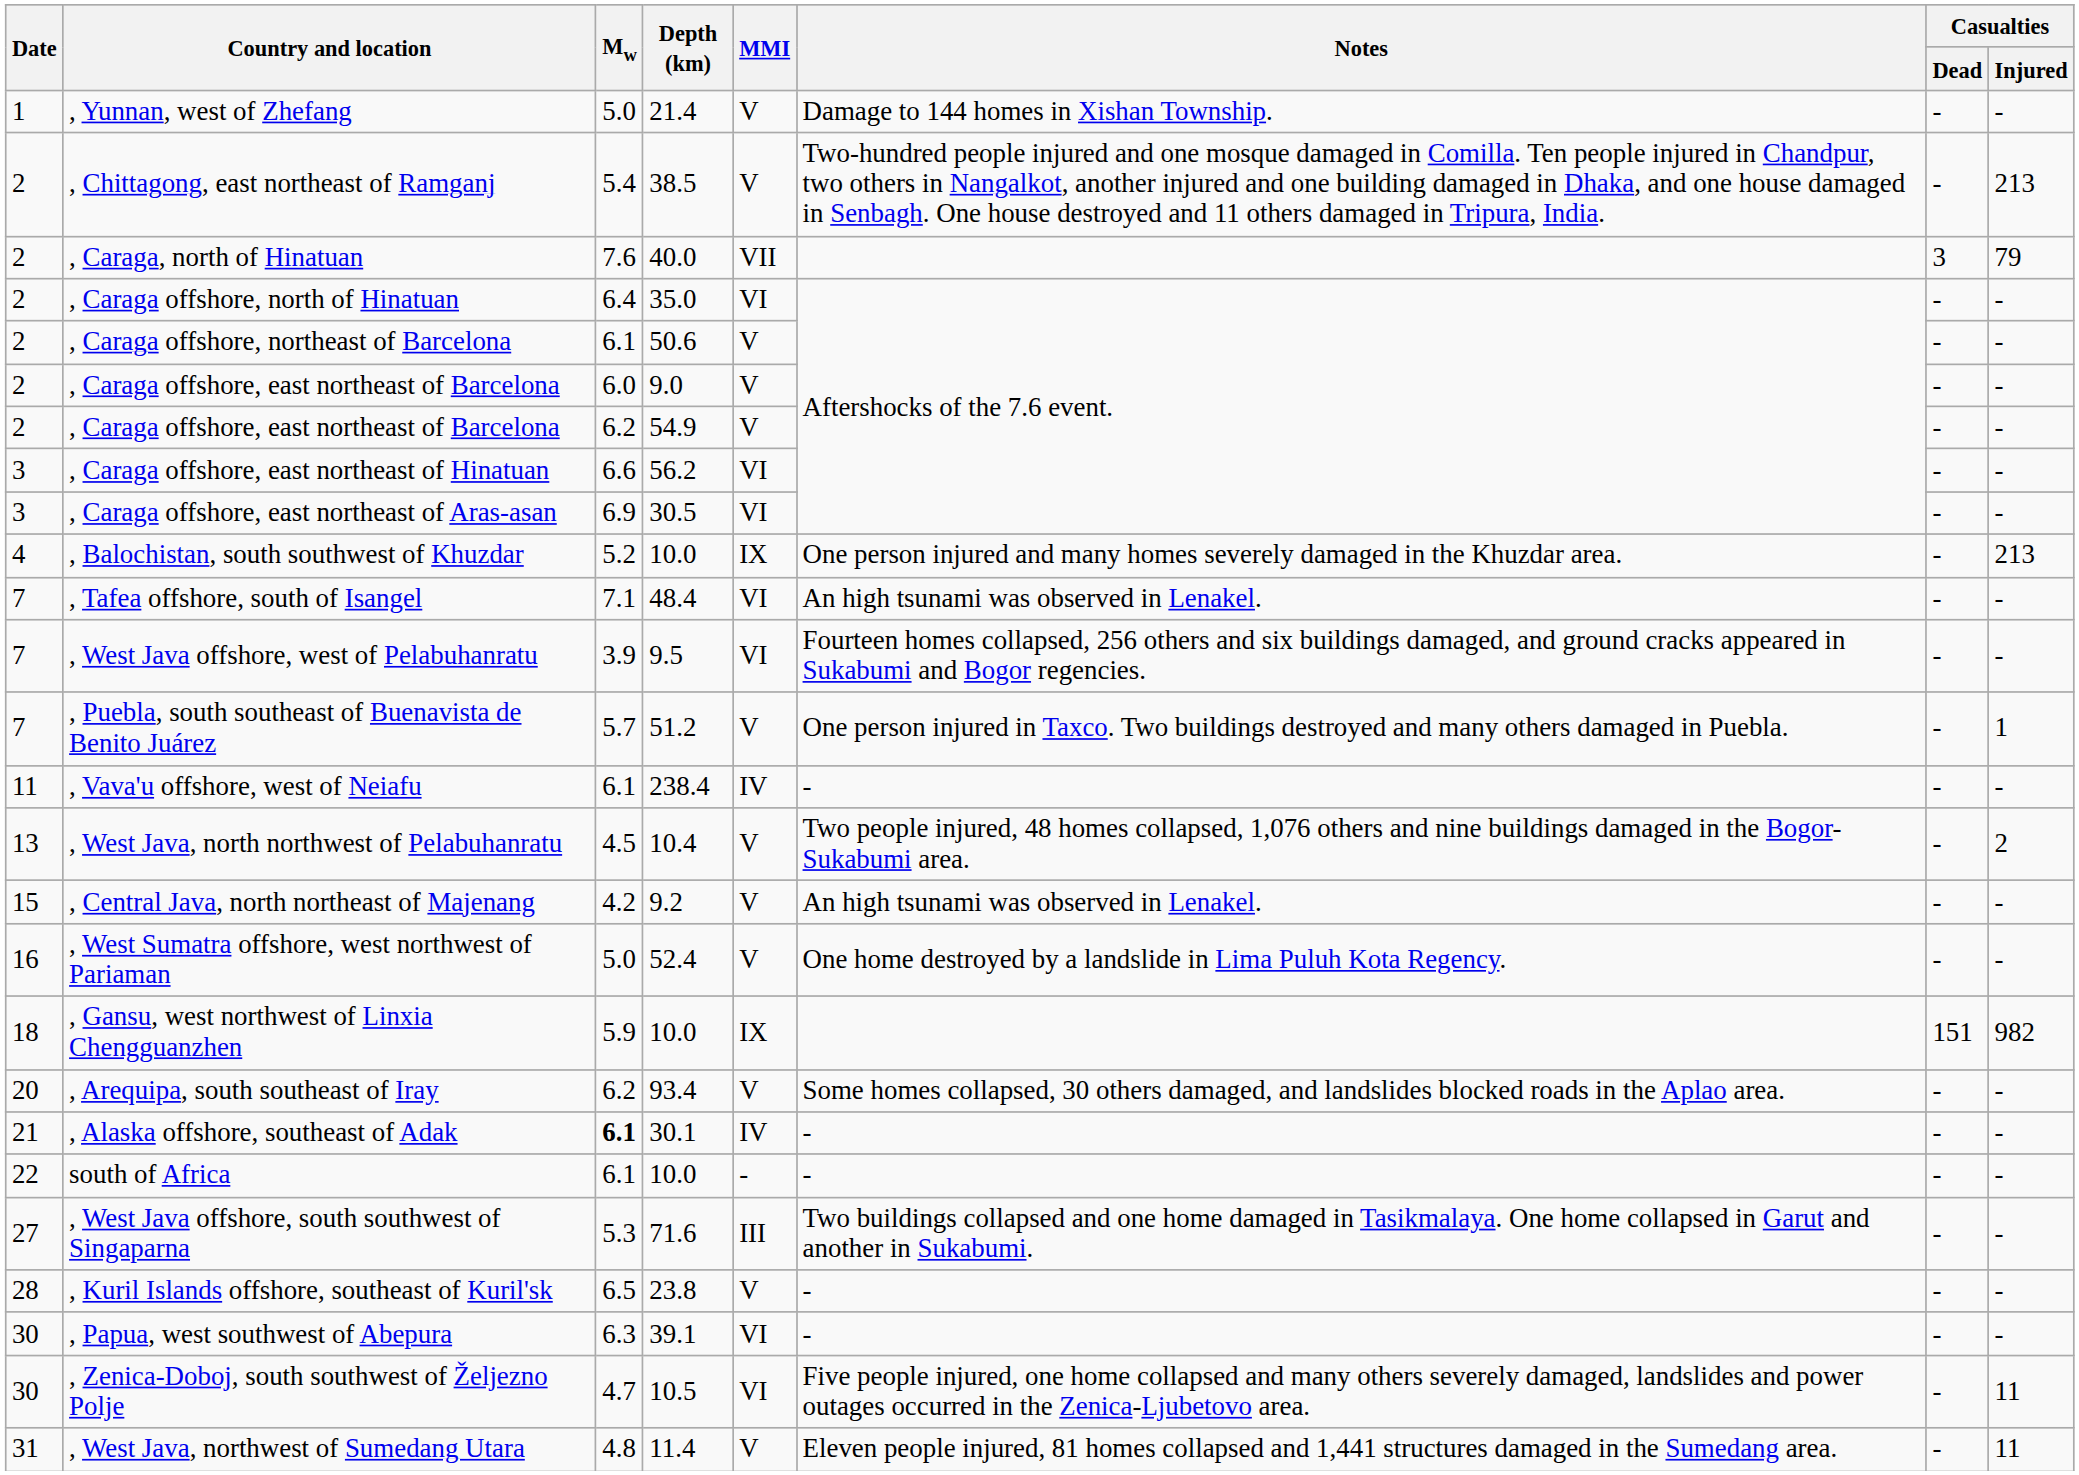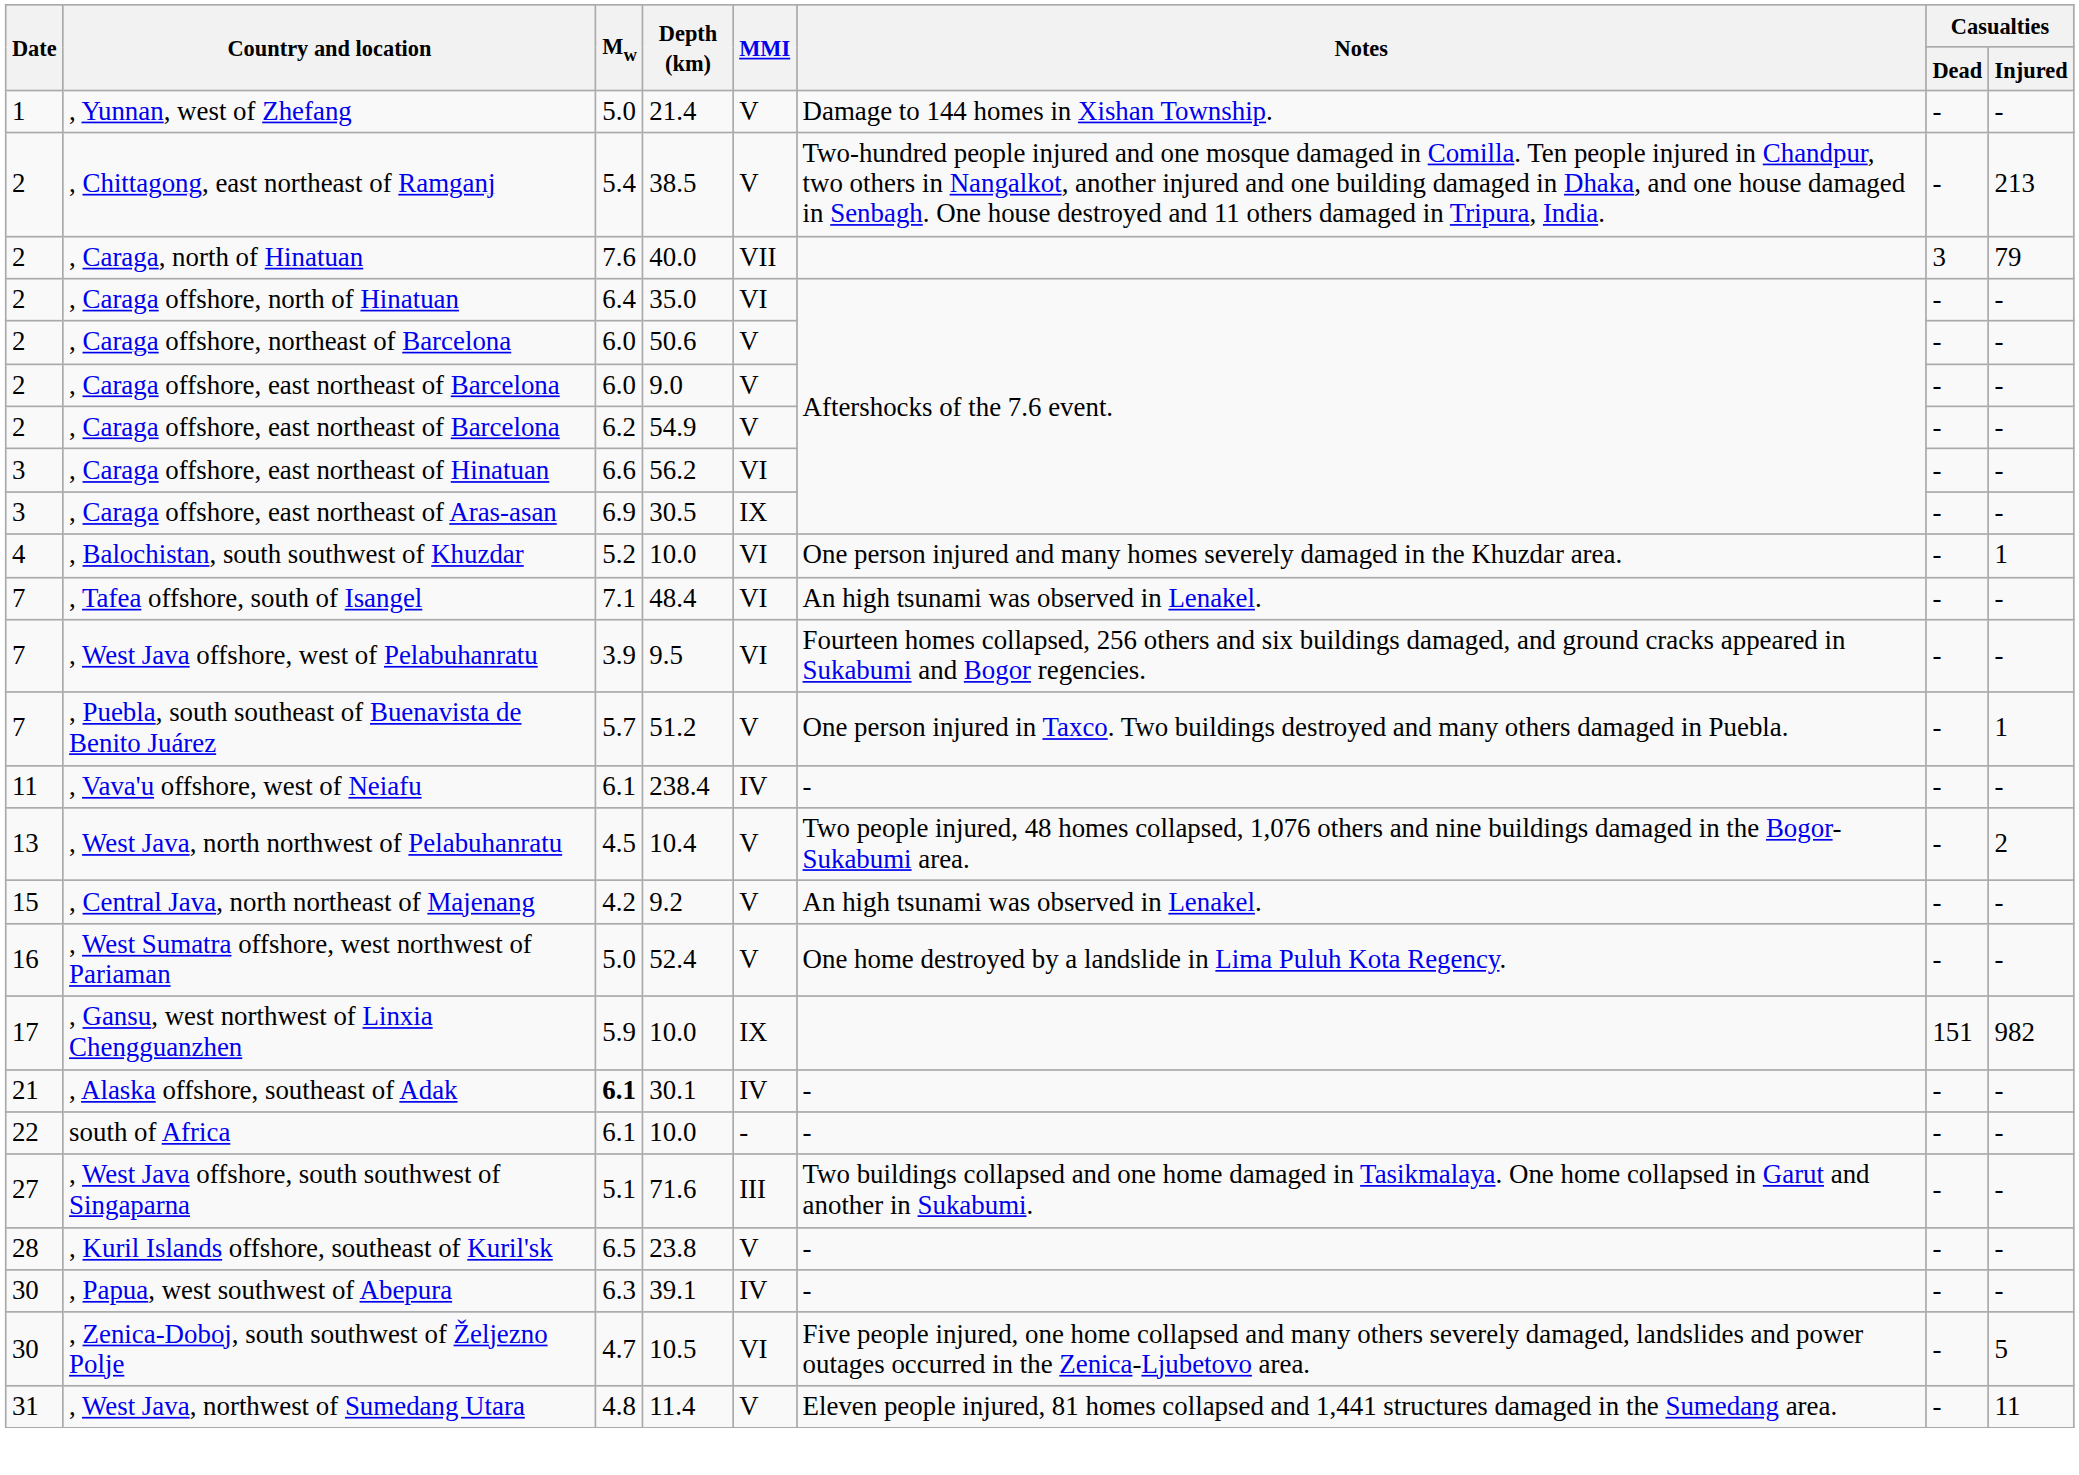 <table class="wikitable sortable" style="border:1px black;  margin-left:1em;">
 <tr>
 <th rowspan="2"><small>Date</small></th>
 <th rowspan="2" style="width: 310px"><small>Country and location</small></th>
 <th rowspan="2"><small>M<sub>w</sub></small></th>
 <th rowspan="2"><small>Depth (km)</small></th>
 <th rowspan="2"><small><a href='#'>MMI</a></small></th>
 <th rowspan="2" class="unsortable"><small>Notes</small></th>
 <th colspan="2"><small>Casualties</small></th>
 </tr>
 <tr>
 <th><small>Dead</small></th>
 <th><small>Injured</small></th>
 </tr>
 <tr>
 <td>1</td>
 <td>, <a href='#'>Yunnan</a>,  west of <a href='#'>Zhefang</a></td>
 <td>5.0</td>
 <td>21.4</td>
 <td>V</td>
 <td>Damage to 144 homes in <a href='#'>Xishan Township</a>.</td>
 <td>-</td>
 <td>-</td>
 </tr>
 <tr>
 <td>2</td>
 <td>, <a href='#'>Chittagong</a>,  east northeast of <a href='#'>Ramganj</a></td>
 <td>5.4</td>
 <td>38.5</td>
 <td>V</td>
 <td>Two-hundred people injured and one mosque damaged in <a href='#'>Comilla</a>. Ten people injured in <a href='#'>Chandpur</a>, two others in <a href='#'>Nangalkot</a>, another injured and one building damaged in <a href='#'>Dhaka</a>, and one house damaged in <a href='#'>Senbagh</a>. One house destroyed and 11 others damaged in <a href='#'>Tripura</a>, <a href='#'>India</a>.</td>
 <td>-</td>
 <td>213</td>
 </tr>
 <tr>
 <td>2</td>
 <td>, <a href='#'>Caraga</a>,  north of <a href='#'>Hinatuan</a></td>
 <td>7.6</td>
 <td>40.0</td>
 <td>VII</td>
 <td></td>
 <td>3</td>
 <td>79</td>
 </tr>
 <tr>
 <td>2</td>
 <td>, <a href='#'>Caraga</a> offshore,  north of <a href='#'>Hinatuan</a></td>
 <td>6.4</td>
 <td>35.0</td>
 <td>VI</td>
 <td rowspan="6">Aftershocks of the 7.6 event.</td>
 <td>-</td>
 <td>-</td>
 </tr>
 <tr>
 <td>2</td>
 <td>, <a href='#'>Caraga</a> offshore,  northeast of <a href='#'>Barcelona</a></td>
-<td>6.1</td>
+<td>6.0</td>
 <td>50.6</td>
 <td>V</td>
 <td>-</td>
 <td>-</td>
 </tr>
 <tr>
 <td>2</td>
 <td>, <a href='#'>Caraga</a> offshore,  east northeast of <a href='#'>Barcelona</a></td>
 <td>6.0</td>
 <td>9.0</td>
 <td>V</td>
 <td>-</td>
 <td>-</td>
 </tr>
 <tr>
 <td>2</td>
 <td>, <a href='#'>Caraga</a> offshore,  east northeast of <a href='#'>Barcelona</a></td>
 <td>6.2</td>
 <td>54.9</td>
 <td>V</td>
 <td>-</td>
 <td>-</td>
 </tr>
 <tr>
 <td>3</td>
 <td>, <a href='#'>Caraga</a> offshore,  east northeast of <a href='#'>Hinatuan</a></td>
 <td>6.6</td>
 <td>56.2</td>
 <td>VI</td>
 <td>-</td>
 <td>-</td>
 </tr>
 <tr>
 <td>3</td>
 <td>, <a href='#'>Caraga</a> offshore,  east northeast of <a href='#'>Aras-asan</a></td>
 <td>6.9</td>
 <td>30.5</td>
-<td>VI</td>
+<td>IX</td>
 <td>-</td>
 <td>-</td>
 </tr>
 <tr>
 <td>4</td>
 <td>, <a href='#'>Balochistan</a>,  south southwest of <a href='#'>Khuzdar</a></td>
 <td>5.2</td>
 <td>10.0</td>
-<td>IX</td>
+<td>VI</td>
 <td>One person injured and many homes severely damaged in the Khuzdar area.</td>
 <td>-</td>
-<td>213</td>
+<td>1</td>
 </tr>
 <tr>
 <td>7</td>
 <td>, <a href='#'>Tafea</a> offshore,  south of <a href='#'>Isangel</a></td>
 <td>7.1</td>
 <td>48.4</td>
 <td>VI</td>
 <td>An  high tsunami was observed in <a href='#'>Lenakel</a>.</td>
 <td>-</td>
 <td>-</td>
 </tr>
 <tr>
 <td>7</td>
 <td>, <a href='#'>West Java</a> offshore,  west of <a href='#'>Pelabuhanratu</a></td>
 <td>3.9</td>
 <td>9.5</td>
 <td>VI</td>
 <td>Fourteen homes collapsed, 256 others and six buildings damaged, and ground cracks appeared in <a href='#'>Sukabumi</a> and <a href='#'>Bogor</a> regencies.</td>
 <td>-</td>
 <td>-</td>
 </tr>
 <tr>
 <td>7</td>
 <td>, <a href='#'>Puebla</a>,  south southeast of <a href='#'>Buenavista de Benito Juárez</a></td>
 <td>5.7</td>
 <td>51.2</td>
 <td>V</td>
 <td>One person injured in <a href='#'>Taxco</a>. Two buildings destroyed and many others damaged in Puebla.</td>
 <td>-</td>
 <td>1</td>
 </tr>
 <tr>
 <td>11</td>
 <td>, <a href='#'>Vava'u</a> offshore,  west of <a href='#'>Neiafu</a></td>
 <td>6.1</td>
 <td>238.4</td>
 <td>IV</td>
 <td>-</td>
 <td>-</td>
 <td>-</td>
 </tr>
 <tr>
 <td>13</td>
 <td>, <a href='#'>West Java</a>,  north northwest of <a href='#'>Pelabuhanratu</a></td>
 <td>4.5</td>
 <td>10.4</td>
 <td>V</td>
 <td>Two people injured, 48 homes collapsed, 1,076 others and nine buildings damaged in the <a href='#'>Bogor</a>-<a href='#'>Sukabumi</a> area.</td>
 <td>-</td>
 <td>2</td>
 </tr>
 <tr>
 <td>15</td>
 <td>, <a href='#'>Central Java</a>,  north northeast of <a href='#'>Majenang</a></td>
 <td>4.2</td>
 <td>9.2</td>
 <td>V</td>
 <td>An  high tsunami was observed in <a href='#'>Lenakel</a>.</td>
 <td>-</td>
 <td>-</td>
 </tr>
 <tr>
 <td>16</td>
 <td>, <a href='#'>West Sumatra</a> offshore,  west northwest of <a href='#'>Pariaman</a></td>
 <td>5.0</td>
 <td>52.4</td>
 <td>V</td>
 <td>One home destroyed by a landslide in <a href='#'>Lima Puluh Kota Regency</a>.</td>
 <td>-</td>
 <td>-</td>
 </tr>
 <tr>
-<td>18</td>
+<td>17</td>
 <td>, <a href='#'>Gansu</a>,  west northwest of <a href='#'>Linxia Chengguanzhen</a></td>
 <td>5.9</td>
 <td>10.0</td>
 <td>IX</td>
 <td></td>
 <td>151</td>
 <td>982</td>
-</tr>
-<tr>
-<td>20</td>
-<td>, <a href='#'>Arequipa</a>,  south southeast of <a href='#'>Iray</a></td>
-<td>6.2</td>
-<td>93.4</td>
-<td>V</td>
-<td>Some homes collapsed, 30 others damaged, and landslides blocked roads in the <a href='#'>Aplao</a> area.</td>
-<td>-</td>
-<td>-</td>
 </tr>
 <tr>
 <td>21</td>
 <td>, <a href='#'>Alaska</a> offshore,  southeast of <a href='#'>Adak</a></td>
 <td><strong>6.1</strong></td>
 <td>30.1</td>
 <td>IV</td>
 <td>-</td>
 <td>-</td>
 <td>-</td>
 </tr>
 <tr>
 <td>22</td>
 <td>south of <a href='#'>Africa</a></td>
 <td>6.1</td>
 <td>10.0</td>
 <td>-</td>
 <td>-</td>
 <td>-</td>
 <td>-</td>
 </tr>
 <tr>
 <td>27</td>
 <td>, <a href='#'>West Java</a> offshore,  south southwest of <a href='#'>Singaparna</a></td>
-<td>5.3</td>
+<td>5.1</td>
 <td>71.6</td>
 <td>III</td>
 <td>Two buildings collapsed and one home damaged in <a href='#'>Tasikmalaya</a>. One home collapsed in <a href='#'>Garut</a> and another in <a href='#'>Sukabumi</a>.</td>
 <td>-</td>
 <td>-</td>
 </tr>
 <tr>
 <td>28</td>
 <td>, <a href='#'>Kuril Islands</a> offshore,  southeast of <a href='#'>Kuril'sk</a></td>
 <td>6.5</td>
 <td>23.8</td>
 <td>V</td>
 <td>-</td>
 <td>-</td>
 <td>-</td>
 </tr>
 <tr>
 <td>30</td>
 <td>, <a href='#'>Papua</a>,  west southwest of <a href='#'>Abepura</a></td>
 <td>6.3</td>
 <td>39.1</td>
-<td>VI</td>
+<td>IV</td>
 <td>-</td>
 <td>-</td>
 <td>-</td>
 </tr>
 <tr>
 <td>30</td>
 <td>, <a href='#'>Zenica-Doboj</a>,  south southwest of <a href='#'>Željezno Polje</a></td>
 <td>4.7</td>
 <td>10.5</td>
 <td>VI</td>
 <td>Five people injured, one home collapsed and many others severely damaged, landslides and power outages occurred in the <a href='#'>Zenica</a>-<a href='#'>Ljubetovo</a> area.</td>
 <td>-</td>
-<td>11</td>
+<td>5</td>
 </tr>
 <tr>
 <td>31</td>
 <td>, <a href='#'>West Java</a>,  northwest of <a href='#'>Sumedang Utara</a></td>
 <td>4.8</td>
 <td>11.4</td>
 <td>V</td>
 <td>Eleven people injured, 81 homes collapsed and 1,441 structures damaged in the <a href='#'>Sumedang</a> area.</td>
 <td>-</td>
 <td>11</td>
 </tr>
 <tr>
 </tr>
 </table>
